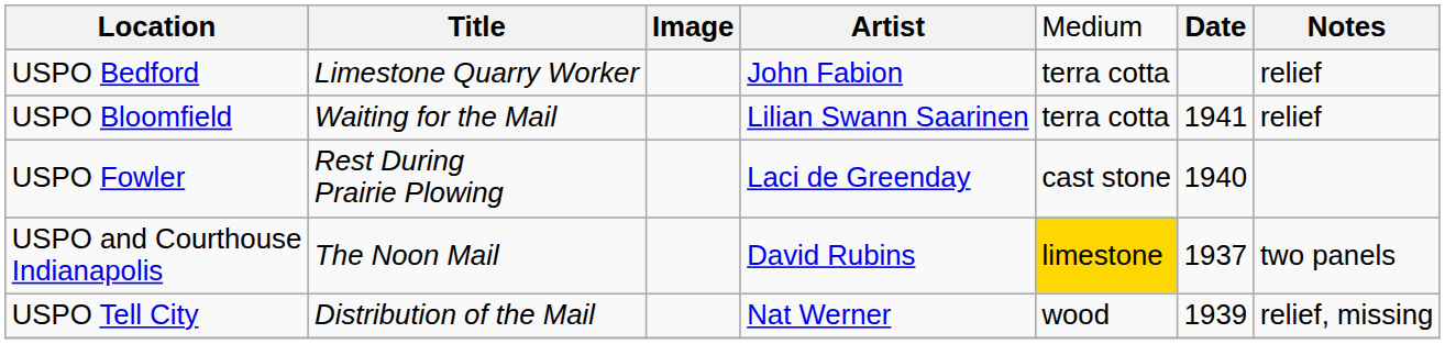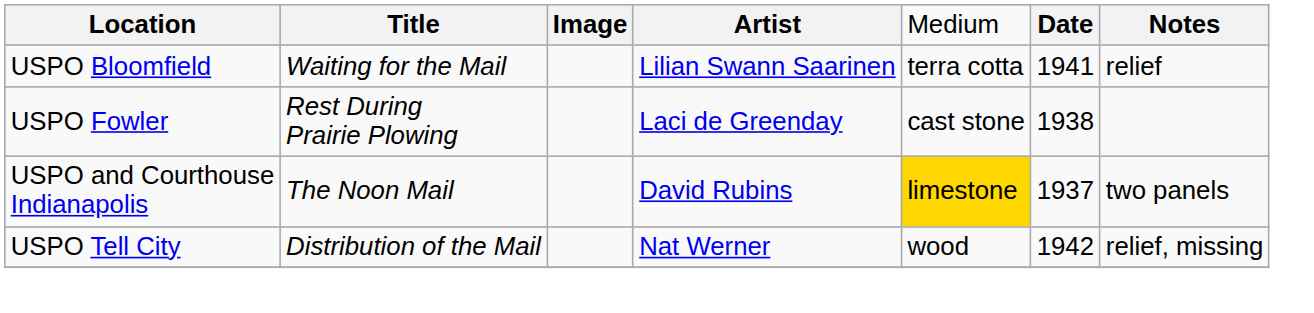 <table class="wikitable sortable">
 <tr>
 <th>Location</th>
 <th>Title</th>
 <th>Image</th>
 <th>Artist</th>
 <td>Medium</td>
 <th>Date</th>
 <th>Notes</th>
-</tr>
-<tr>
-<td>USPO <a href='#'>Bedford</a></td>
-<td><em>Limestone Quarry Worker</em></td>
-<td></td>
-<td><a href='#'>John Fabion</a></td>
-<td>terra cotta</td>
-<td></td>
-<td>relief</td>
 </tr>
 <tr>
 <td>USPO <a href='#'>Bloomfield</a></td>
 <td><em>Waiting for the Mail</em></td>
 <td></td>
 <td><a href='#'>Lilian Swann Saarinen</a></td>
 <td>terra cotta</td>
 <td>1941</td>
 <td>relief</td>
 </tr>
 <tr>
 <td>USPO <a href='#'>Fowler</a></td>
 <td><em>Rest During<br>Prairie Plowing</em></td>
 <td></td>
 <td><a href='#'>Laci de Greenday</a></td>
 <td>cast stone</td>
-<td>1940</td>
+<td>1938</td>
 <td></td>
 </tr>
 <tr>
 <td>USPO and Courthouse<br><a href='#'>Indianapolis</a></td>
 <td><em>The Noon Mail</em></td>
 <td></td>
 <td><a href='#'>David Rubins</a></td>
 <td style="background: gold;">limestone</td>
 <td>1937</td>
 <td>two panels</td>
 </tr>
 <tr>
 <td>USPO <a href='#'>Tell City</a></td>
 <td><em>Distribution of the Mail</em></td>
 <td></td>
 <td><a href='#'>Nat Werner</a></td>
 <td>wood</td>
-<td>1939</td>
+<td>1942</td>
 <td>relief, missing</td>
 </tr>
 <tr>
 </tr>
 </table>
